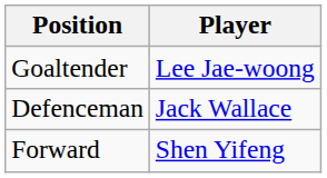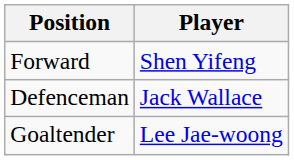 <table class="wikitable">
 <tr>
 <th>Position</th>
 <th>Player</th>
 </tr>
 <tr>
-<td>Goaltender</td>
-<td> <a href='#'>Lee Jae-woong</a></td>
+<td>Forward</td>
+<td> <a href='#'>Shen Yifeng</a></td>
 </tr>
 <tr>
 <td>Defenceman</td>
 <td> <a href='#'>Jack Wallace</a></td>
 </tr>
 <tr>
-<td>Forward</td>
-<td> <a href='#'>Shen Yifeng</a></td>
+<td>Goaltender</td>
+<td> <a href='#'>Lee Jae-woong</a></td>
 </tr>
 </table>
